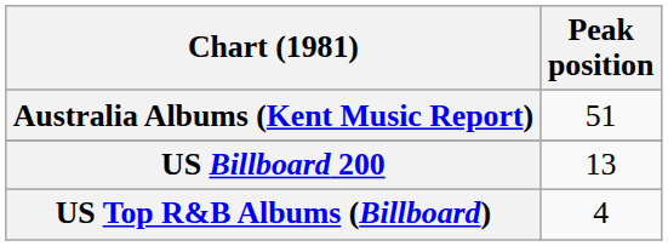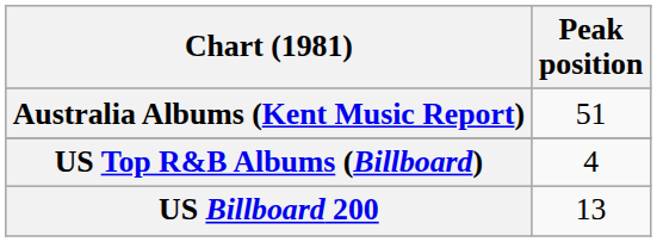 <table class="wikitable sortable plainrowheaders" style="text-align:center">
 <tr>
 <th scope="col">Chart (1981)</th>
 <th scope="col">Peak<br>position</th>
 </tr>
 <tr>
 <th scope="row">Australia Albums (<a href='#'>Kent Music Report</a>)</th>
 <td>51</td>
 </tr>
 <tr>
 </tr>
 <tr>
 </tr>
 <tr>
 </tr>
 <tr>
 </tr>
 <tr>
+<th scope="row">US <a href='#'>Top R&B Albums</a> (<em><a href='#'>Billboard</a></em>)</th>
+<td>4</td>
+</tr>
+<tr>
 <th scope="row">US <a href='#'><em>Billboard</em> 200</a></th>
 <td>13</td>
 </tr>
-<tr>
-<th scope="row">US <a href='#'>Top R&B Albums</a> (<em><a href='#'>Billboard</a></em>)</th>
-<td>4</td>
-</tr>
 </table>
